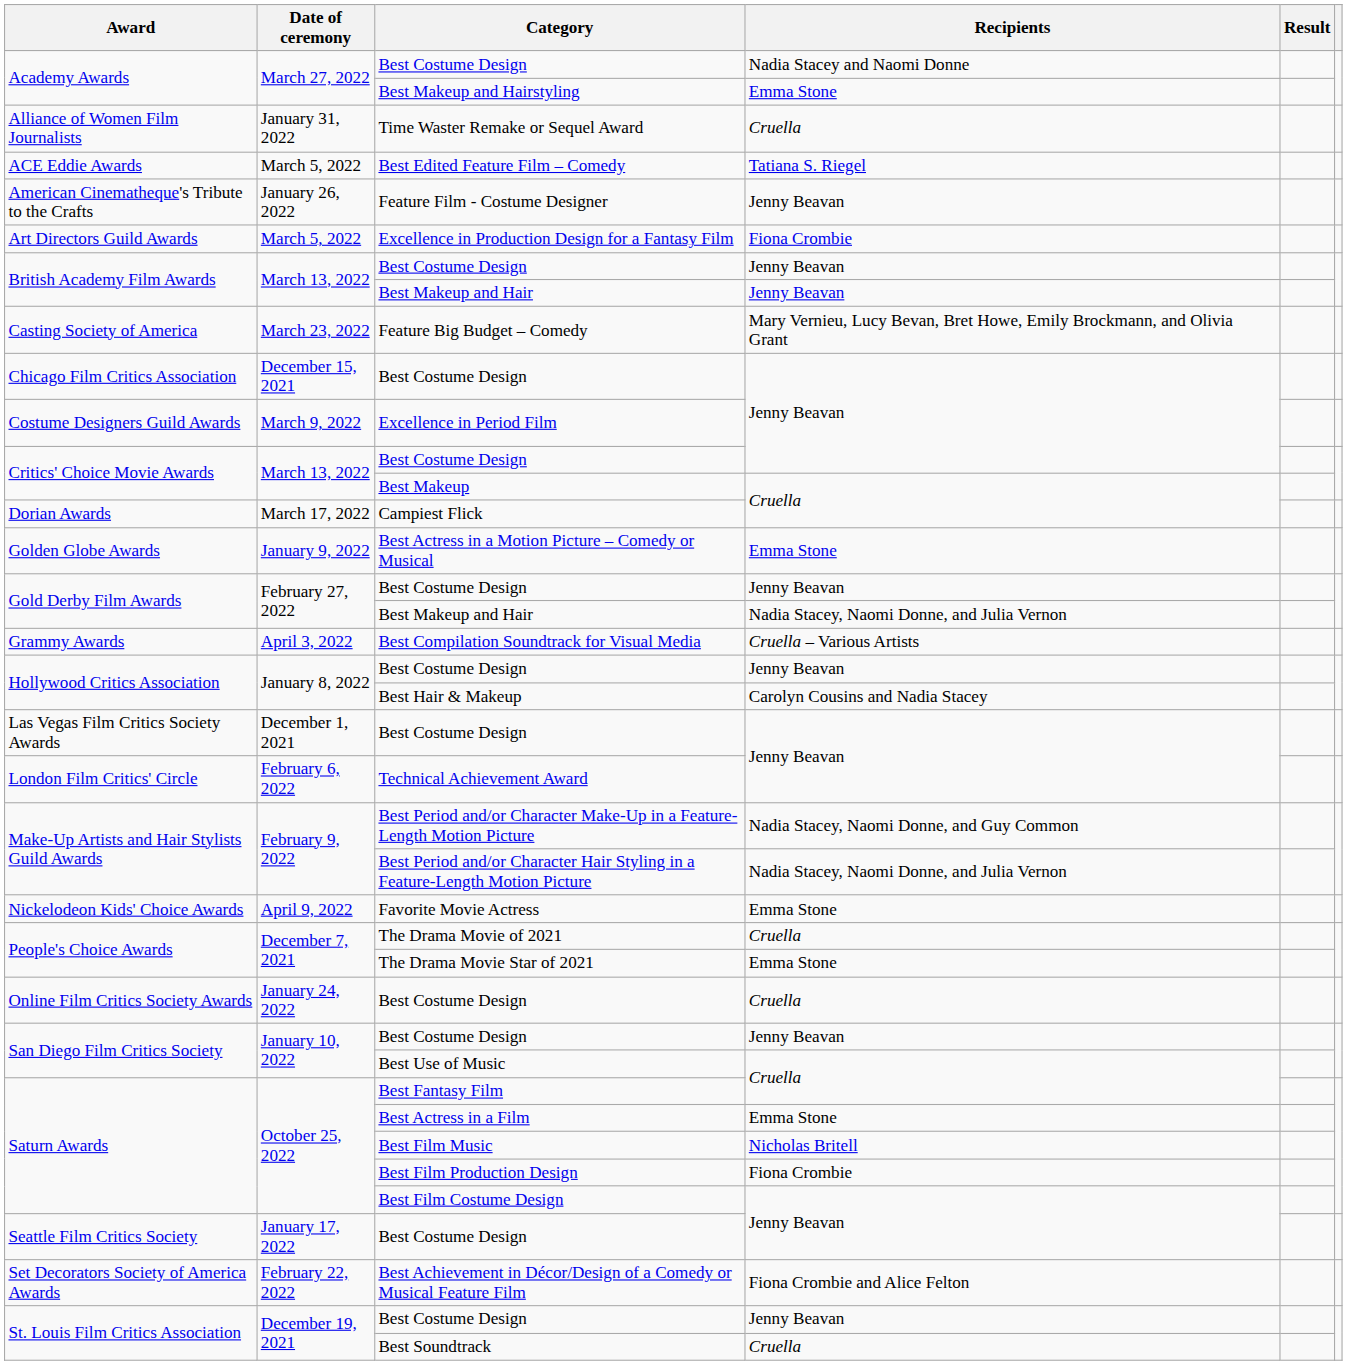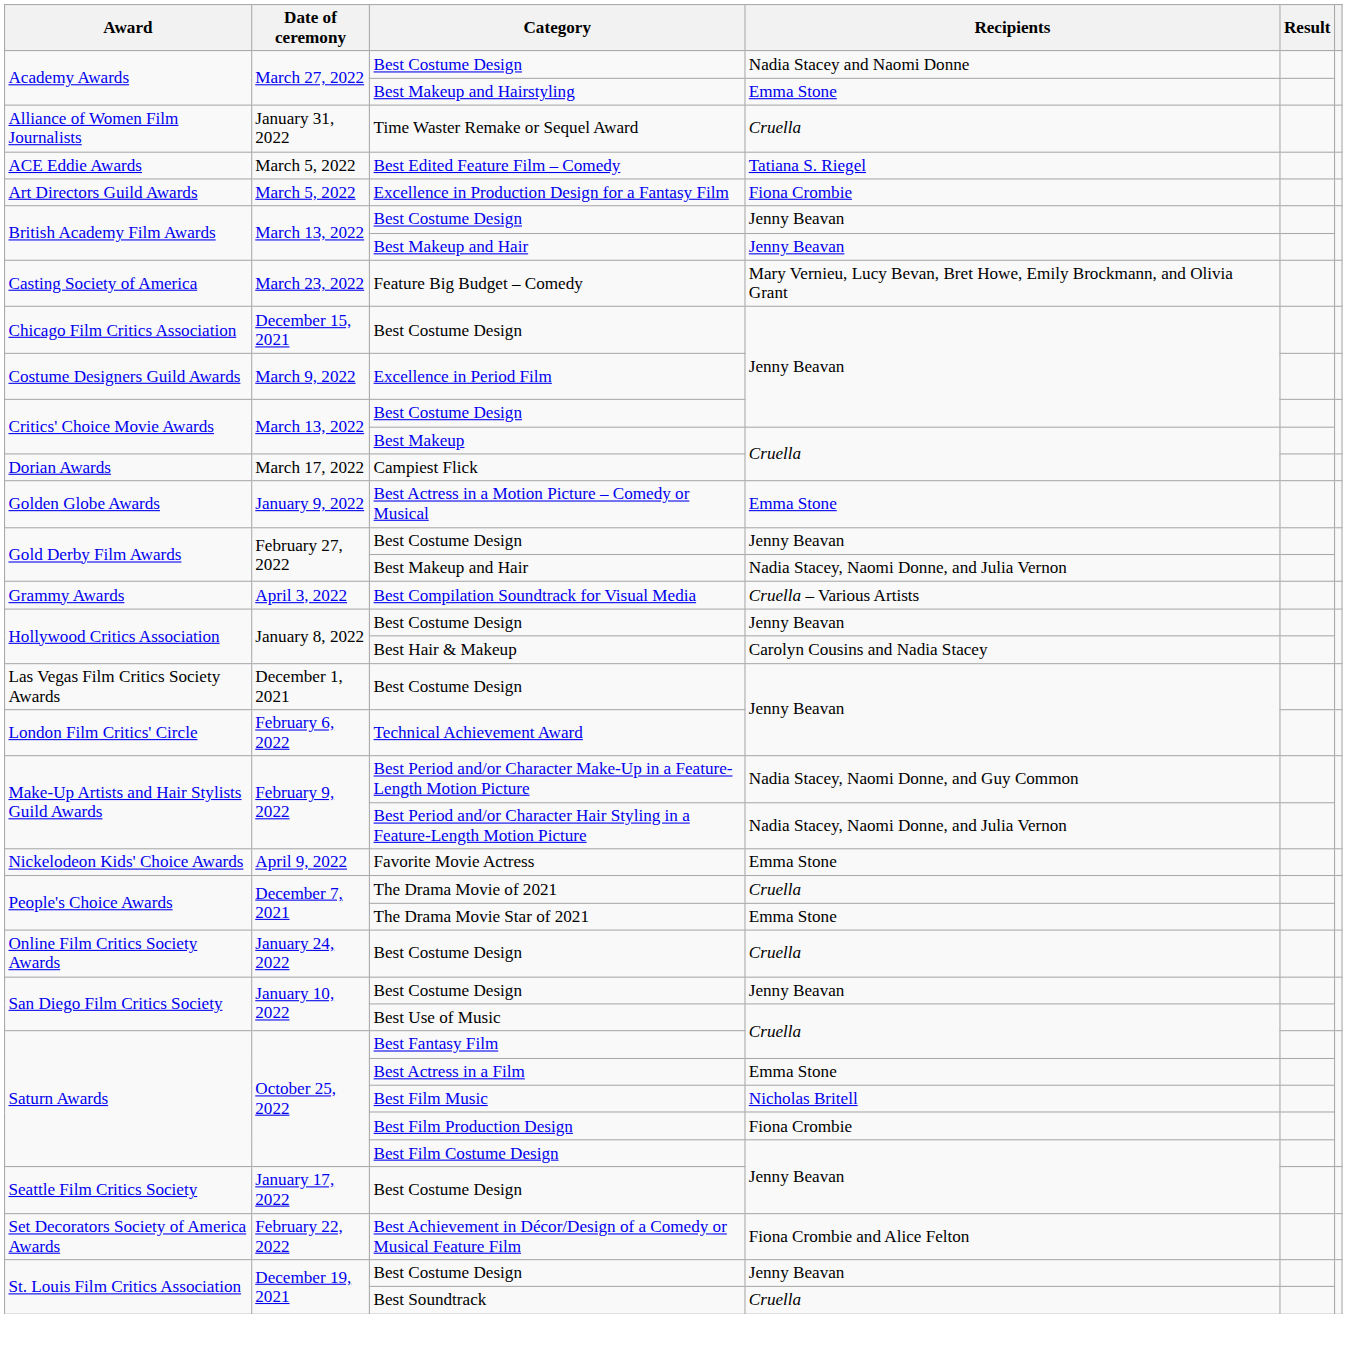 <table class="wikitable plainrowheaders sortable" style="width:99%;">
 <tr>
 <th scope="col">Award</th>
 <th scope="col">Date of ceremony</th>
 <th scope="col">Category</th>
 <th scope="col" style="width:40%;">Recipients</th>
 <th scope="col">Result</th>
 <th scope="col" class="unsortable"></th>
 </tr>
 <tr>
 <td rowspan="2"><a href='#'>Academy Awards</a></td>
 <td rowspan="2"><a href='#'>March 27, 2022</a></td>
 <td><a href='#'>Best Costume Design</a></td>
 <td>Nadia Stacey and Naomi Donne</td>
 <td></td>
 <td rowspan="2" style="text-align:center;"><br></td>
 </tr>
 <tr>
 <td><a href='#'>Best Makeup and Hairstyling</a></td>
 <td><a href='#'>Emma Stone</a></td>
 <td></td>
 </tr>
 <tr>
 <td><a href='#'>Alliance of Women Film Journalists</a></td>
 <td>January 31, 2022</td>
 <td>Time Waster Remake or Sequel Award</td>
 <td><em>Cruella</em></td>
 <td></td>
 <td style="text-align:center;"></td>
 </tr>
 <tr>
 <td><a href='#'>ACE Eddie Awards</a></td>
 <td>March 5, 2022</td>
 <td><a href='#'>Best Edited Feature Film – Comedy</a></td>
 <td><a href='#'>Tatiana S. Riegel</a></td>
 <td></td>
 <td style="text-align:center;"><br></td>
-</tr>
-<tr>
-<td><a href='#'>American Cinematheque</a>'s Tribute to the Crafts</td>
-<td>January 26, 2022</td>
-<td>Feature Film - Costume Designer</td>
-<td>Jenny Beavan</td>
-<td></td>
-<td style="text-align:center;"></td>
 </tr>
 <tr>
 <td><a href='#'>Art Directors Guild Awards</a></td>
 <td><a href='#'>March 5, 2022</a></td>
 <td><a href='#'>Excellence in Production Design for a Fantasy Film</a></td>
 <td><a href='#'>Fiona Crombie</a></td>
 <td></td>
 <td style="text-align:center;"><br></td>
 </tr>
 <tr>
 <td rowspan="2"><a href='#'>British Academy Film Awards</a></td>
 <td rowspan="2"><a href='#'>March 13, 2022</a></td>
 <td><a href='#'>Best Costume Design</a></td>
 <td>Jenny Beavan</td>
 <td></td>
 <td rowspan="2" style="text-align:center;"></td>
 </tr>
 <tr>
 <td><a href='#'>Best Makeup and Hair</a></td>
 <td><a href='#'>Jenny Beavan</a></td>
 <td></td>
 </tr>
 <tr>
 <td><a href='#'>Casting Society of America</a></td>
 <td><a href='#'>March 23, 2022</a></td>
 <td>Feature Big Budget – Comedy</td>
 <td>Mary Vernieu, Lucy Bevan, Bret Howe, Emily Brockmann, and Olivia Grant</td>
 <td></td>
 <td style="text-align:center;"></td>
 </tr>
 <tr>
 <td><a href='#'>Chicago Film Critics Association</a></td>
 <td><a href='#'>December 15, 2021</a></td>
 <td>Best Costume Design</td>
 <td rowspan="3">Jenny Beavan</td>
 <td></td>
 <td style="text-align:center;"></td>
 </tr>
 <tr>
 <td><a href='#'>Costume Designers Guild Awards</a></td>
 <td><a href='#'>March 9, 2022</a></td>
 <td><a href='#'>Excellence in Period Film</a></td>
 <td></td>
 <td style="text-align:center;"><br><br></td>
 </tr>
 <tr>
 <td rowspan="2"><a href='#'>Critics' Choice Movie Awards</a></td>
 <td rowspan="2"><a href='#'>March 13, 2022</a></td>
 <td><a href='#'>Best Costume Design</a></td>
 <td></td>
 <td rowspan="2" style="text-align:center;"></td>
 </tr>
 <tr>
 <td><a href='#'>Best Makeup</a></td>
 <td rowspan="2"><em>Cruella</em></td>
 <td></td>
 </tr>
 <tr>
 <td><a href='#'>Dorian Awards</a></td>
 <td>March 17, 2022</td>
 <td>Campiest Flick</td>
 <td></td>
 <td style="text-align:center;"></td>
 </tr>
 <tr>
 <td><a href='#'>Golden Globe Awards</a></td>
 <td><a href='#'>January 9, 2022</a></td>
 <td><a href='#'>Best Actress in a Motion Picture – Comedy or Musical</a></td>
 <td><a href='#'>Emma Stone</a></td>
 <td></td>
 <td style="text-align:center;"><br></td>
 </tr>
 <tr>
 <td rowspan="2"><a href='#'>Gold Derby Film Awards</a></td>
 <td rowspan="2">February 27, 2022</td>
 <td>Best Costume Design</td>
 <td>Jenny Beavan</td>
 <td></td>
 <td rowspan="2" style="text-align:center;"></td>
 </tr>
 <tr>
 <td>Best Makeup and Hair</td>
 <td>Nadia Stacey, Naomi Donne, and Julia Vernon</td>
 <td></td>
 </tr>
 <tr>
 <td><a href='#'>Grammy Awards</a></td>
 <td><a href='#'>April 3, 2022</a></td>
 <td><a href='#'>Best Compilation Soundtrack for Visual Media</a></td>
 <td><em>Cruella</em> – Various Artists</td>
 <td></td>
 <td style="text-align:center;"></td>
 </tr>
 <tr>
 <td rowspan="2"><a href='#'>Hollywood Critics Association</a></td>
 <td rowspan="2">January 8, 2022</td>
 <td>Best Costume Design</td>
 <td>Jenny Beavan</td>
 <td></td>
 <td rowspan="2" style="text-align:center;"></td>
 </tr>
 <tr>
 <td>Best Hair & Makeup</td>
 <td>Carolyn Cousins and Nadia Stacey</td>
 <td></td>
 </tr>
 <tr>
 <td>Las Vegas Film Critics Society Awards</td>
 <td>December 1, 2021</td>
 <td>Best Costume Design</td>
 <td rowspan="2">Jenny Beavan</td>
 <td></td>
 <td style="text-align:center;"></td>
 </tr>
 <tr>
 <td><a href='#'>London Film Critics' Circle</a></td>
 <td><a href='#'>February 6, 2022</a></td>
 <td><a href='#'>Technical Achievement Award</a></td>
 <td></td>
 <td style="text-align:center;"></td>
 </tr>
 <tr>
 <td rowspan="2"><a href='#'>Make-Up Artists and Hair Stylists Guild Awards</a></td>
 <td rowspan="2"><a href='#'>February 9, 2022</a></td>
 <td><a href='#'>Best Period and/or Character Make-Up in a Feature-Length Motion Picture</a></td>
 <td>Nadia Stacey, Naomi Donne, and Guy Common</td>
 <td></td>
 <td rowspan="2" style="text-align:center;"></td>
 </tr>
 <tr>
 <td><a href='#'>Best Period and/or Character Hair Styling in a Feature-Length Motion Picture</a></td>
 <td>Nadia Stacey, Naomi Donne, and Julia Vernon</td>
 <td></td>
 </tr>
 <tr>
 <td><a href='#'>Nickelodeon Kids' Choice Awards</a></td>
 <td><a href='#'>April 9, 2022</a></td>
 <td>Favorite Movie Actress</td>
 <td>Emma Stone</td>
 <td></td>
 <td style="text-align:center;"></td>
 </tr>
 <tr>
 <td rowspan="2"><a href='#'>People's Choice Awards</a></td>
 <td rowspan="2"><a href='#'>December 7, 2021</a></td>
 <td>The Drama Movie of 2021</td>
 <td><em>Cruella</em></td>
 <td></td>
 <td rowspan="2" style="text-align:center;"></td>
 </tr>
 <tr>
 <td>The Drama Movie Star of 2021</td>
 <td>Emma Stone</td>
 <td></td>
 </tr>
 <tr>
 <td><a href='#'>Online Film Critics Society Awards</a></td>
 <td><a href='#'>January 24, 2022</a></td>
 <td>Best Costume Design</td>
 <td><em>Cruella</em></td>
 <td></td>
 <td style="text-align:center;"></td>
 </tr>
 <tr>
 <td rowspan="2"><a href='#'>San Diego Film Critics Society</a></td>
 <td rowspan="2"><a href='#'>January 10, 2022</a></td>
 <td>Best Costume Design</td>
 <td>Jenny Beavan</td>
 <td></td>
 <td rowspan="2" style="text-align:center;"><br></td>
 </tr>
 <tr>
 <td>Best Use of Music</td>
 <td rowspan="2"><em>Cruella</em></td>
 <td></td>
 </tr>
 <tr>
 <td rowspan="5"><a href='#'>Saturn Awards</a></td>
 <td rowspan="5"><a href='#'>October 25, 2022</a></td>
 <td><a href='#'>Best Fantasy Film</a></td>
 <td></td>
 <td rowspan="5" style="text-align:center;"></td>
 </tr>
 <tr>
 <td><a href='#'>Best Actress in a Film</a></td>
 <td>Emma Stone</td>
 <td></td>
 </tr>
 <tr>
 <td><a href='#'>Best Film Music</a></td>
 <td><a href='#'>Nicholas Britell</a></td>
 <td></td>
 </tr>
 <tr>
 <td><a href='#'>Best Film Production Design</a></td>
 <td>Fiona Crombie</td>
 <td></td>
 </tr>
 <tr>
 <td><a href='#'>Best Film Costume Design</a></td>
 <td rowspan="2">Jenny Beavan</td>
 <td></td>
 </tr>
 <tr>
 <td><a href='#'>Seattle Film Critics Society</a></td>
 <td><a href='#'>January 17, 2022</a></td>
 <td>Best Costume Design</td>
 <td></td>
 <td style="text-align:center;"></td>
 </tr>
 <tr>
 <td><a href='#'>Set Decorators Society of America Awards</a></td>
 <td><a href='#'>February 22, 2022</a></td>
 <td><a href='#'>Best Achievement in Décor/Design of a Comedy or Musical Feature Film</a></td>
 <td>Fiona Crombie and Alice Felton</td>
 <td></td>
 <td style="text-align:center;"></td>
 </tr>
 <tr>
 <td rowspan="2"><a href='#'>St. Louis Film Critics Association</a></td>
 <td rowspan="2"><a href='#'>December 19, 2021</a></td>
 <td>Best Costume Design</td>
 <td>Jenny Beavan</td>
 <td></td>
 <td rowspan="2" style="text-align:center;"></td>
 </tr>
 <tr>
 <td>Best Soundtrack</td>
 <td><em>Cruella</em></td>
 <td></td>
 </tr>
 </table>
